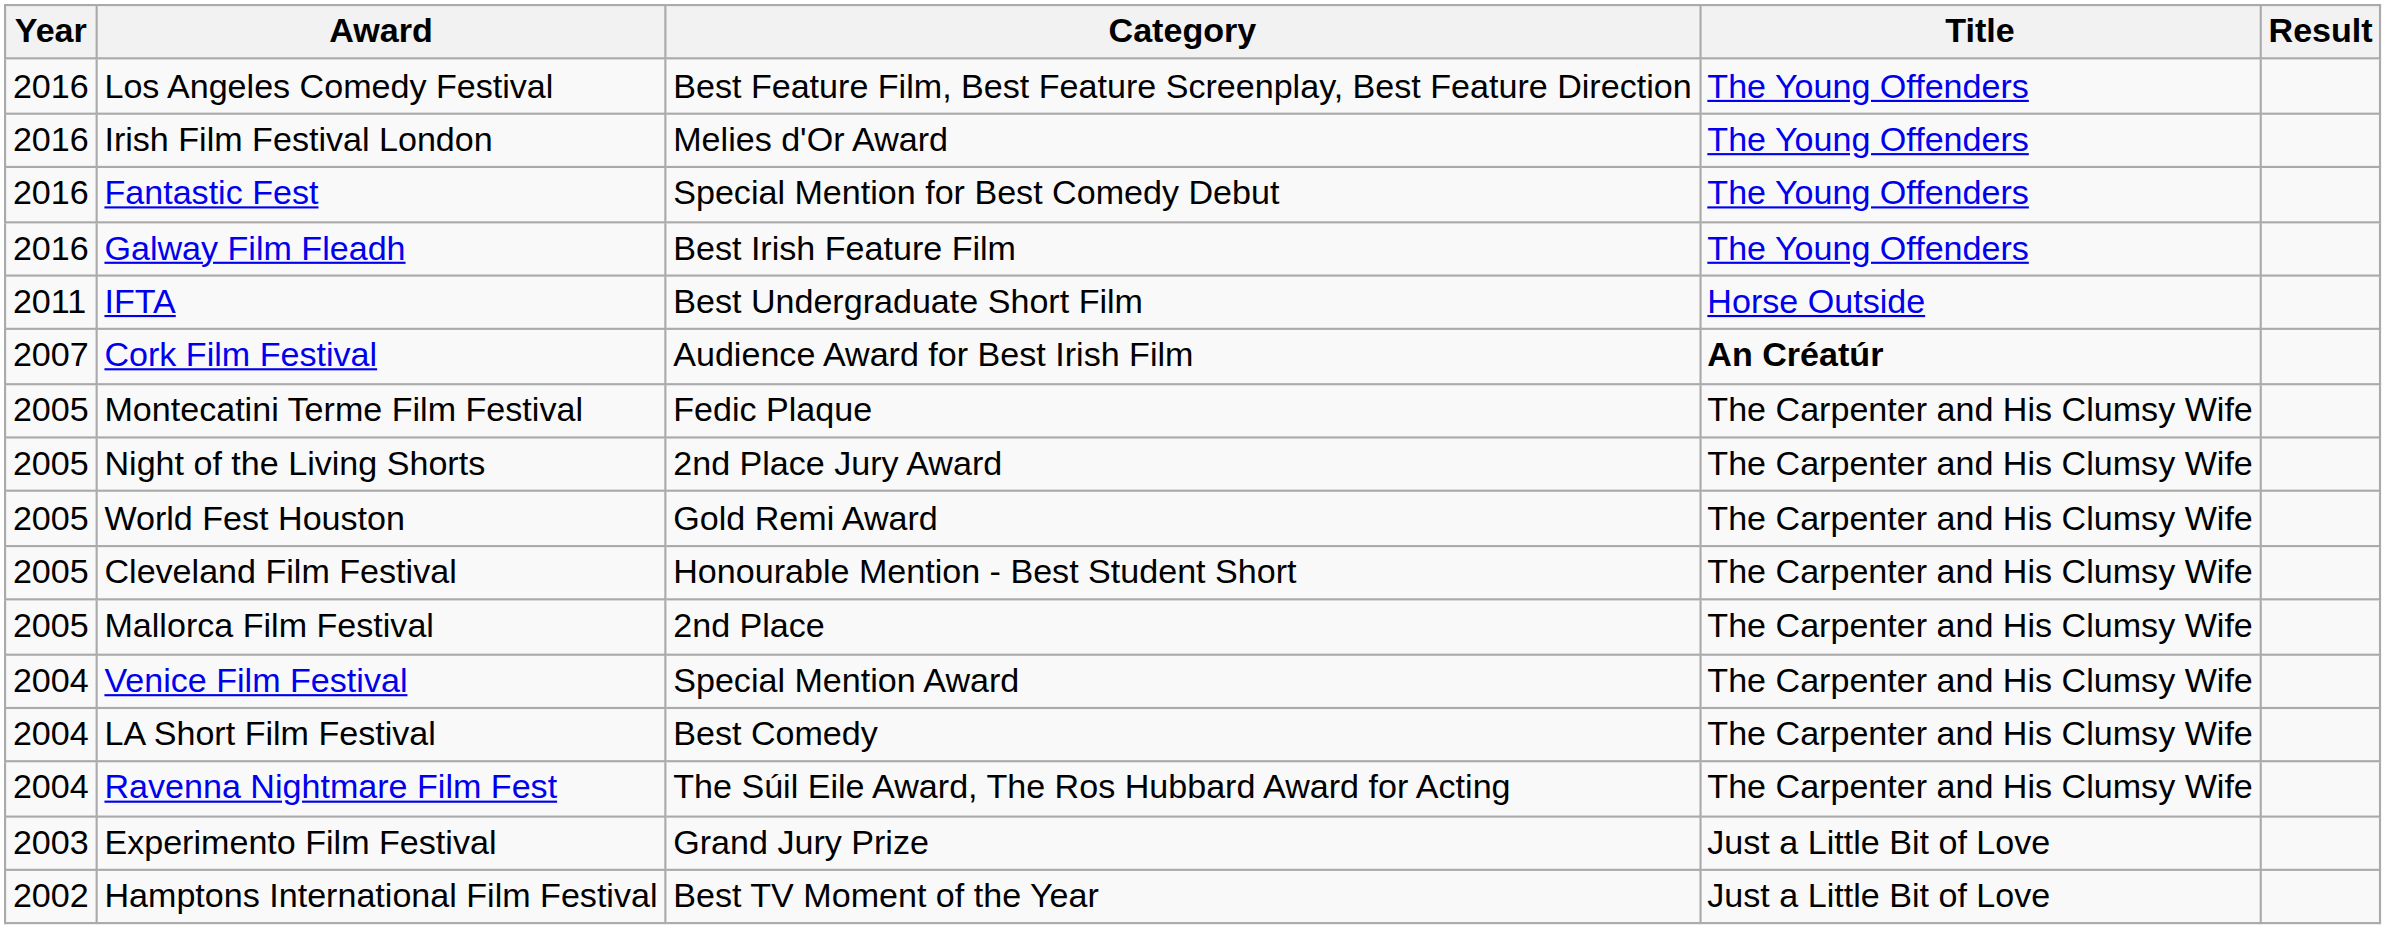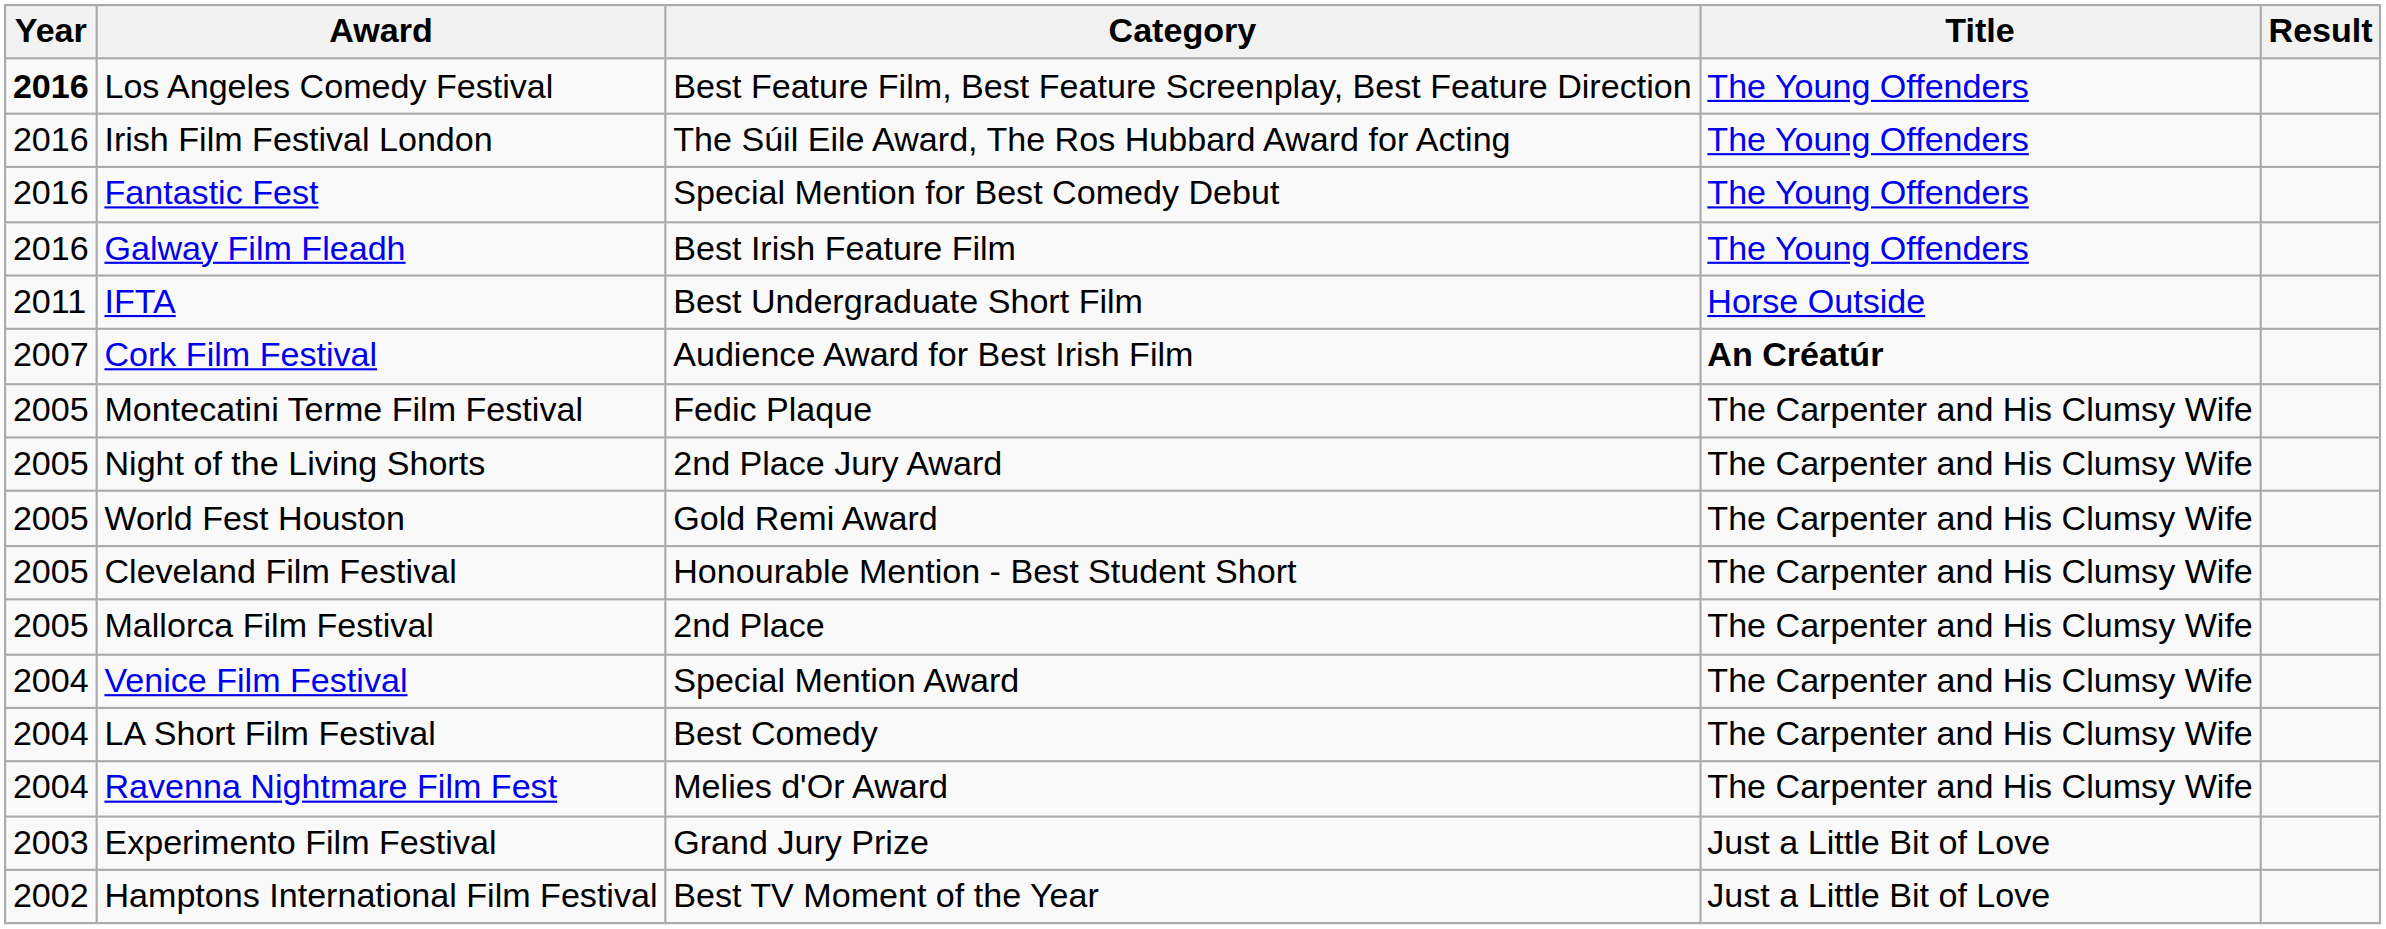 <table class="wikitable sortable">
 <tr>
 <th>Year</th>
 <th>Award</th>
 <th>Category</th>
 <th>Title</th>
 <th>Result</th>
 </tr>
 <tr>
-<td>2016</td>
+<td><strong>2016</strong></td>
 <td>Los Angeles Comedy Festival</td>
 <td>Best Feature Film, Best Feature Screenplay, Best Feature Direction</td>
 <td><a href='#'>The Young Offenders</a></td>
 <td></td>
 </tr>
 <tr>
 <td>2016</td>
 <td>Irish Film Festival London</td>
-<td>Melies d'Or Award</td>
+<td>The Súil Eile Award, The Ros Hubbard Award for Acting</td>
 <td><a href='#'>The Young Offenders</a></td>
 <td></td>
 </tr>
 <tr>
 <td>2016</td>
 <td><a href='#'>Fantastic Fest</a></td>
 <td>Special Mention for Best Comedy Debut</td>
 <td><a href='#'>The Young Offenders</a></td>
 <td></td>
 </tr>
 <tr>
 <td>2016</td>
 <td><a href='#'>Galway Film Fleadh</a></td>
 <td>Best Irish Feature Film</td>
 <td><a href='#'>The Young Offenders</a></td>
 <td></td>
 </tr>
 <tr>
 <td>2011</td>
 <td><a href='#'>IFTA</a></td>
 <td>Best Undergraduate Short Film</td>
 <td><a href='#'>Horse Outside</a></td>
 <td></td>
 </tr>
 <tr>
 <td>2007</td>
 <td><a href='#'>Cork Film Festival</a></td>
 <td>Audience Award for Best Irish Film</td>
 <td><strong>An Créatúr</strong></td>
 <td></td>
 </tr>
 <tr>
 <td>2005</td>
 <td>Montecatini Terme Film Festival</td>
 <td>Fedic Plaque</td>
 <td>The Carpenter and His Clumsy Wife</td>
 <td></td>
 </tr>
 <tr>
 <td>2005</td>
 <td>Night of the Living Shorts</td>
 <td>2nd Place Jury Award</td>
 <td>The Carpenter and His Clumsy Wife</td>
 <td></td>
 </tr>
 <tr>
 <td>2005</td>
 <td>World Fest Houston</td>
 <td>Gold Remi Award</td>
 <td>The Carpenter and His Clumsy Wife</td>
 <td></td>
 </tr>
 <tr>
 <td>2005</td>
 <td>Cleveland Film Festival</td>
 <td>Honourable Mention - Best Student Short</td>
 <td>The Carpenter and His Clumsy Wife</td>
 <td></td>
 </tr>
 <tr>
 <td>2005</td>
 <td>Mallorca Film Festival</td>
 <td>2nd Place</td>
 <td>The Carpenter and His Clumsy Wife</td>
 <td></td>
 </tr>
 <tr>
 <td>2004</td>
 <td><a href='#'>Venice Film Festival</a></td>
 <td>Special Mention Award</td>
 <td>The Carpenter and His Clumsy Wife</td>
 <td></td>
 </tr>
 <tr>
 <td>2004</td>
 <td>LA Short Film Festival</td>
 <td>Best Comedy</td>
 <td>The Carpenter and His Clumsy Wife</td>
 <td></td>
 </tr>
 <tr>
 <td>2004</td>
 <td><a href='#'>Ravenna Nightmare Film Fest</a></td>
-<td>The Súil Eile Award, The Ros Hubbard Award for Acting</td>
+<td>Melies d'Or Award</td>
 <td>The Carpenter and His Clumsy Wife</td>
 <td></td>
 </tr>
 <tr>
 <td>2003</td>
 <td>Experimento Film Festival</td>
 <td>Grand Jury Prize</td>
 <td>Just a Little Bit of Love</td>
 <td></td>
 </tr>
 <tr>
 <td>2002</td>
 <td>Hamptons International Film Festival</td>
 <td>Best TV Moment of the Year</td>
 <td>Just a Little Bit of Love</td>
 <td></td>
 </tr>
 </table>
